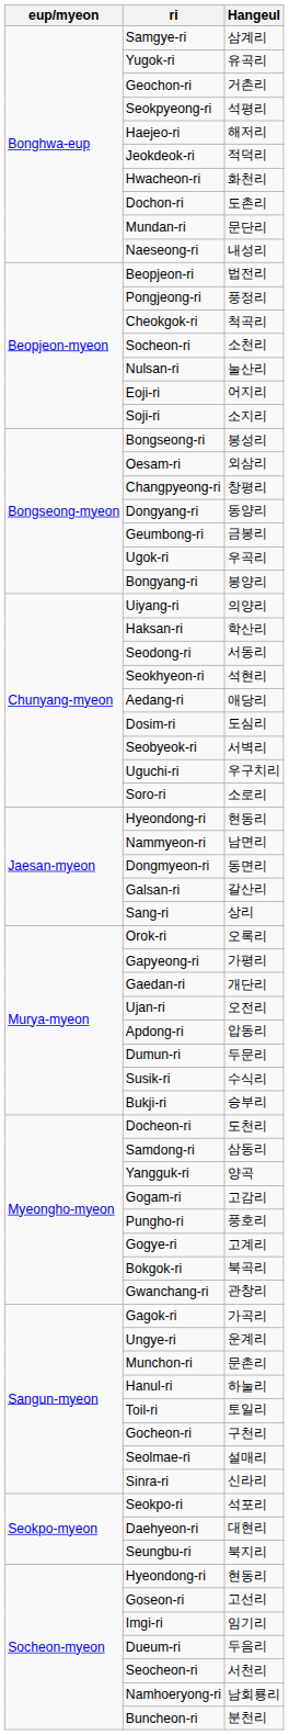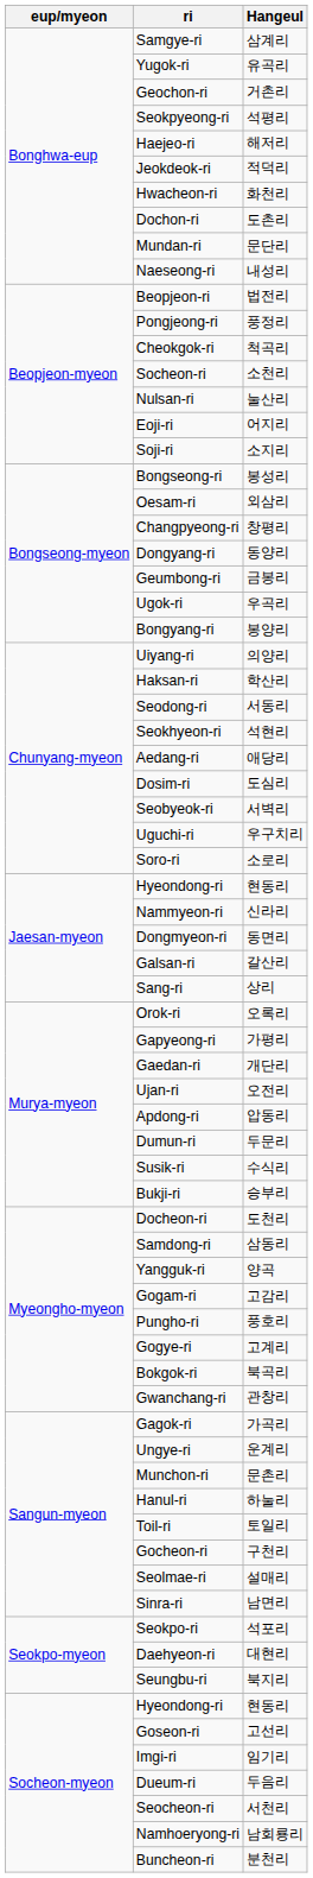 <table class="wikitable">
 <tr>
 <th>eup/myeon</th>
 <th>ri</th>
 <th>Hangeul</th>
 </tr>
 <tr>
 <td rowspan="10"><a href='#'>Bonghwa-eup</a></td>
 <td>Samgye-ri</td>
 <td>삼계리</td>
 </tr>
 <tr>
 <td>Yugok-ri</td>
 <td>유곡리</td>
 </tr>
 <tr>
 <td>Geochon-ri</td>
 <td>거촌리</td>
 </tr>
 <tr>
 <td>Seokpyeong-ri</td>
 <td>석평리</td>
 </tr>
 <tr>
 <td>Haejeo-ri</td>
 <td>해저리</td>
 </tr>
 <tr>
 <td>Jeokdeok-ri</td>
 <td>적덕리</td>
 </tr>
 <tr>
 <td>Hwacheon-ri</td>
 <td>화천리</td>
 </tr>
 <tr>
 <td>Dochon-ri</td>
 <td>도촌리</td>
 </tr>
 <tr>
 <td>Mundan-ri</td>
 <td>문단리</td>
 </tr>
 <tr>
 <td>Naeseong-ri</td>
 <td>내성리</td>
 </tr>
 <tr>
 <td rowspan="7"><a href='#'>Beopjeon-myeon</a></td>
 <td>Beopjeon-ri</td>
 <td>법전리</td>
 </tr>
 <tr>
 <td>Pongjeong-ri</td>
 <td>풍정리</td>
 </tr>
 <tr>
 <td>Cheokgok-ri</td>
 <td>척곡리</td>
 </tr>
 <tr>
 <td>Socheon-ri</td>
 <td>소천리</td>
 </tr>
 <tr>
 <td>Nulsan-ri</td>
 <td>눌산리</td>
 </tr>
 <tr>
 <td>Eoji-ri</td>
 <td>어지리</td>
 </tr>
 <tr>
 <td>Soji-ri</td>
 <td>소지리</td>
 </tr>
 <tr>
 <td rowspan="7"><a href='#'>Bongseong-myeon</a></td>
 <td>Bongseong-ri</td>
 <td>봉성리</td>
 </tr>
 <tr>
 <td>Oesam-ri</td>
 <td>외삼리</td>
 </tr>
 <tr>
 <td>Changpyeong-ri</td>
 <td>창평리</td>
 </tr>
 <tr>
 <td>Dongyang-ri</td>
 <td>동양리</td>
 </tr>
 <tr>
 <td>Geumbong-ri</td>
 <td>금봉리</td>
 </tr>
 <tr>
 <td>Ugok-ri</td>
 <td>우곡리</td>
 </tr>
 <tr>
 <td>Bongyang-ri</td>
 <td>봉양리</td>
 </tr>
 <tr>
 <td rowspan="9"><a href='#'>Chunyang-myeon</a></td>
 <td>Uiyang-ri</td>
 <td>의양리</td>
 </tr>
 <tr>
 <td>Haksan-ri</td>
 <td>학산리</td>
 </tr>
 <tr>
 <td>Seodong-ri</td>
 <td>서동리</td>
 </tr>
 <tr>
 <td>Seokhyeon-ri</td>
 <td>석현리</td>
 </tr>
 <tr>
 <td>Aedang-ri</td>
 <td>애당리</td>
 </tr>
 <tr>
 <td>Dosim-ri</td>
 <td>도심리</td>
 </tr>
 <tr>
 <td>Seobyeok-ri</td>
 <td>서벽리</td>
 </tr>
 <tr>
 <td>Uguchi-ri</td>
 <td>우구치리</td>
 </tr>
 <tr>
 <td>Soro-ri</td>
 <td>소로리</td>
 </tr>
 <tr>
 <td rowspan="5"><a href='#'>Jaesan-myeon</a></td>
 <td>Hyeondong-ri</td>
 <td>현동리</td>
 </tr>
 <tr>
 <td>Nammyeon-ri</td>
-<td>남면리</td>
+<td>신라리</td>
 </tr>
 <tr>
 <td>Dongmyeon-ri</td>
 <td>동면리</td>
 </tr>
 <tr>
 <td>Galsan-ri</td>
 <td>갈산리</td>
 </tr>
 <tr>
 <td>Sang-ri</td>
 <td>상리</td>
 </tr>
 <tr>
 <td rowspan="8"><a href='#'>Murya-myeon</a></td>
 <td>Orok-ri</td>
 <td>오록리</td>
 </tr>
 <tr>
 <td>Gapyeong-ri</td>
 <td>가평리</td>
 </tr>
 <tr>
 <td>Gaedan-ri</td>
 <td>개단리</td>
 </tr>
 <tr>
 <td>Ujan-ri</td>
 <td>오전리</td>
 </tr>
 <tr>
 <td>Apdong-ri</td>
 <td>압동리</td>
 </tr>
 <tr>
 <td>Dumun-ri</td>
 <td>두문리</td>
 </tr>
 <tr>
 <td>Susik-ri</td>
 <td>수식리</td>
 </tr>
 <tr>
 <td>Bukji-ri</td>
 <td>승부리</td>
 </tr>
 <tr>
 <td rowspan="8"><a href='#'>Myeongho-myeon</a></td>
 <td>Docheon-ri</td>
 <td>도천리</td>
 </tr>
 <tr>
 <td>Samdong-ri</td>
 <td>삼동리</td>
 </tr>
 <tr>
 <td>Yangguk-ri</td>
 <td>양곡</td>
 </tr>
 <tr>
 <td>Gogam-ri</td>
 <td>고감리</td>
 </tr>
 <tr>
 <td>Pungho-ri</td>
 <td>풍호리</td>
 </tr>
 <tr>
 <td>Gogye-ri</td>
 <td>고계리</td>
 </tr>
 <tr>
 <td>Bokgok-ri</td>
 <td>북곡리</td>
 </tr>
 <tr>
 <td>Gwanchang-ri</td>
 <td>관창리</td>
 </tr>
 <tr>
 <td rowspan="8"><a href='#'>Sangun-myeon</a></td>
 <td>Gagok-ri</td>
 <td>가곡리</td>
 </tr>
 <tr>
 <td>Ungye-ri</td>
 <td>운계리</td>
 </tr>
 <tr>
 <td>Munchon-ri</td>
 <td>문촌리</td>
 </tr>
 <tr>
 <td>Hanul-ri</td>
 <td>하눌리</td>
 </tr>
 <tr>
 <td>Toil-ri</td>
 <td>토일리</td>
 </tr>
 <tr>
 <td>Gocheon-ri</td>
 <td>구천리</td>
 </tr>
 <tr>
 <td>Seolmae-ri</td>
 <td>설매리</td>
 </tr>
 <tr>
 <td>Sinra-ri</td>
-<td>신라리</td>
+<td>남면리</td>
 </tr>
 <tr>
 <td rowspan="3"><a href='#'>Seokpo-myeon</a></td>
 <td>Seokpo-ri</td>
 <td>석포리</td>
 </tr>
 <tr>
 <td>Daehyeon-ri</td>
 <td>대현리</td>
 </tr>
 <tr>
 <td>Seungbu-ri</td>
 <td>북지리</td>
 </tr>
 <tr>
 <td rowspan="7"><a href='#'>Socheon-myeon</a></td>
 <td>Hyeondong-ri</td>
 <td>현동리</td>
 </tr>
 <tr>
 <td>Goseon-ri</td>
 <td>고선리</td>
 </tr>
 <tr>
 <td>Imgi-ri</td>
 <td>임기리</td>
 </tr>
 <tr>
 <td>Dueum-ri</td>
 <td>두음리</td>
 </tr>
 <tr>
 <td>Seocheon-ri</td>
 <td>서천리</td>
 </tr>
 <tr>
 <td>Namhoeryong-ri</td>
 <td>남회룡리</td>
 </tr>
 <tr>
 <td>Buncheon-ri</td>
 <td>분천리</td>
 </tr>
 </table>
